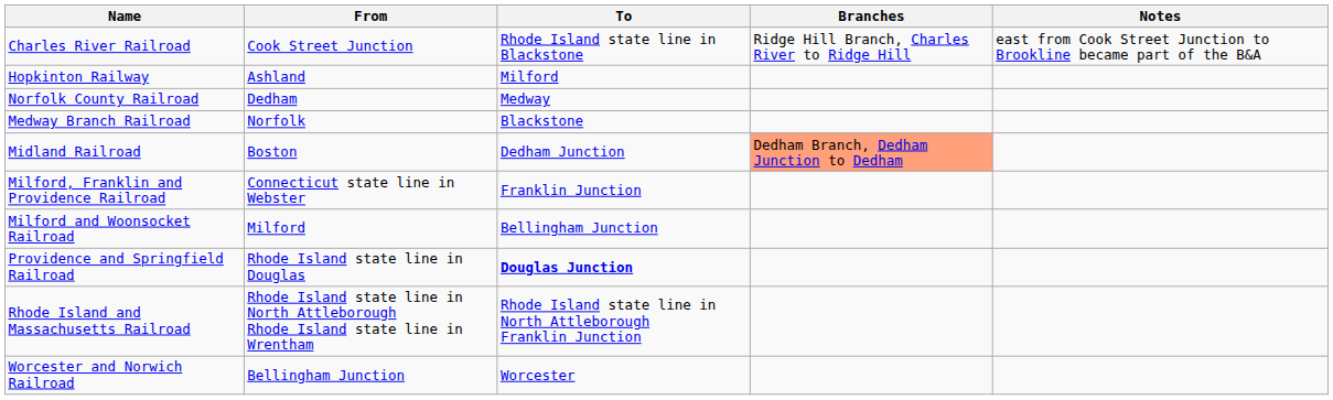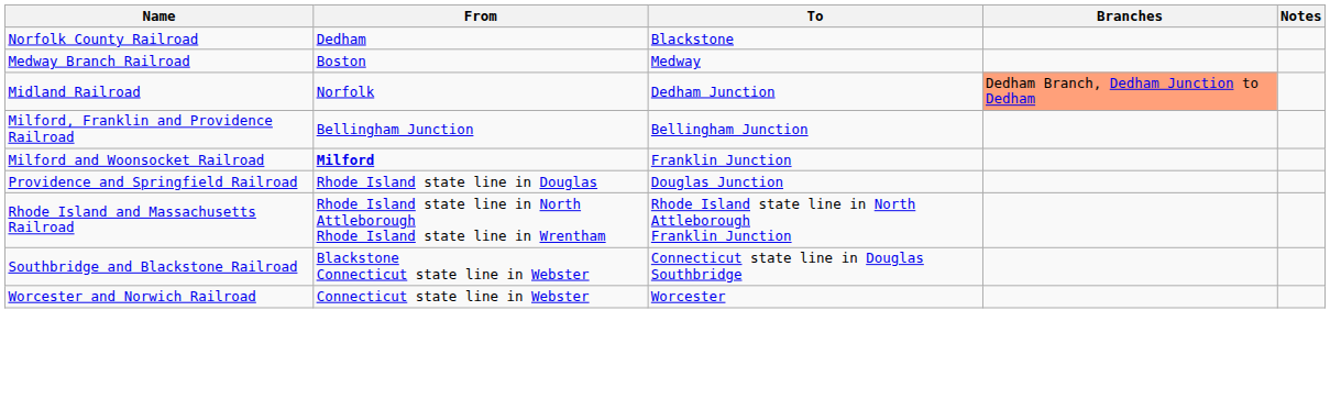 <table class="wikitable">
 <tr>
 <th>Name</th>
 <th>From</th>
 <th>To</th>
 <th>Branches</th>
 <th>Notes</th>
 </tr>
 <tr>
-<td><a href='#'>Charles River Railroad</a></td>
-<td><a href='#'>Cook Street Junction</a></td>
-<td><a href='#'>Rhode Island</a> state line in <a href='#'>Blackstone</a></td>
-<td>Ridge Hill Branch, <a href='#'>Charles River</a> to <a href='#'>Ridge Hill</a></td>
-<td>east from Cook Street Junction to <a href='#'>Brookline</a> became part of the B&A</td>
-</tr>
-<tr>
-<td><a href='#'>Hopkinton Railway</a></td>
-<td><a href='#'>Ashland</a></td>
-<td><a href='#'>Milford</a></td>
+<td><a href='#'>Norfolk County Railroad</a></td>
+<td><a href='#'>Dedham</a></td>
+<td><a href='#'>Blackstone</a></td>
 <td></td>
 <td></td>
 </tr>
 <tr>
-<td><a href='#'>Norfolk County Railroad</a></td>
-<td><a href='#'>Dedham</a></td>
+<td><a href='#'>Medway Branch Railroad</a></td>
+<td><a href='#'>Boston</a></td>
 <td><a href='#'>Medway</a></td>
 <td></td>
 <td></td>
 </tr>
 <tr>
-<td><a href='#'>Medway Branch Railroad</a></td>
+<td><a href='#'>Midland Railroad</a></td>
 <td><a href='#'>Norfolk</a></td>
-<td><a href='#'>Blackstone</a></td>
-<td></td>
-<td></td>
-</tr>
-<tr>
-<td><a href='#'>Midland Railroad</a></td>
-<td><a href='#'>Boston</a></td>
 <td><a href='#'>Dedham Junction</a></td>
 <td style="background: lightsalmon;">Dedham Branch, <a href='#'>Dedham Junction</a> to <a href='#'>Dedham</a></td>
 <td></td>
 </tr>
 <tr>
 <td><a href='#'>Milford, Franklin and Providence Railroad</a></td>
-<td><a href='#'>Connecticut</a> state line in <a href='#'>Webster</a></td>
-<td><a href='#'>Franklin Junction</a></td>
+<td><a href='#'>Bellingham Junction</a></td>
+<td><a href='#'>Bellingham Junction</a></td>
 <td></td>
 <td></td>
 </tr>
 <tr>
 <td><a href='#'>Milford and Woonsocket Railroad</a></td>
-<td><a href='#'>Milford</a></td>
-<td><a href='#'>Bellingham Junction</a></td>
+<td><strong><a href='#'>Milford</a></strong></td>
+<td><a href='#'>Franklin Junction</a></td>
 <td></td>
 <td></td>
 </tr>
 <tr>
 <td><a href='#'>Providence and Springfield Railroad</a></td>
 <td><a href='#'>Rhode Island</a> state line in <a href='#'>Douglas</a></td>
-<td><strong><a href='#'>Douglas Junction</a></strong></td>
+<td><a href='#'>Douglas Junction</a></td>
 <td></td>
 <td></td>
 </tr>
 <tr>
 <td><a href='#'>Rhode Island and Massachusetts Railroad</a></td>
 <td><a href='#'>Rhode Island</a> state line in <a href='#'>North Attleborough</a><br><a href='#'>Rhode Island</a> state line in <a href='#'>Wrentham</a></td>
 <td><a href='#'>Rhode Island</a> state line in <a href='#'>North Attleborough</a><br><a href='#'>Franklin Junction</a></td>
 <td></td>
 <td></td>
 </tr>
 <tr>
+<td><a href='#'>Southbridge and Blackstone Railroad</a></td>
+<td><a href='#'>Blackstone</a><br><a href='#'>Connecticut</a> state line in <a href='#'>Webster</a></td>
+<td><a href='#'>Connecticut</a> state line in <a href='#'>Douglas</a><br><a href='#'>Southbridge</a></td>
+<td></td>
+<td></td>
+</tr>
+<tr>
 <td><a href='#'>Worcester and Norwich Railroad</a></td>
-<td><a href='#'>Bellingham Junction</a></td>
+<td><a href='#'>Connecticut</a> state line in <a href='#'>Webster</a></td>
 <td><a href='#'>Worcester</a></td>
 <td></td>
 <td></td>
 </tr>
 </table>
